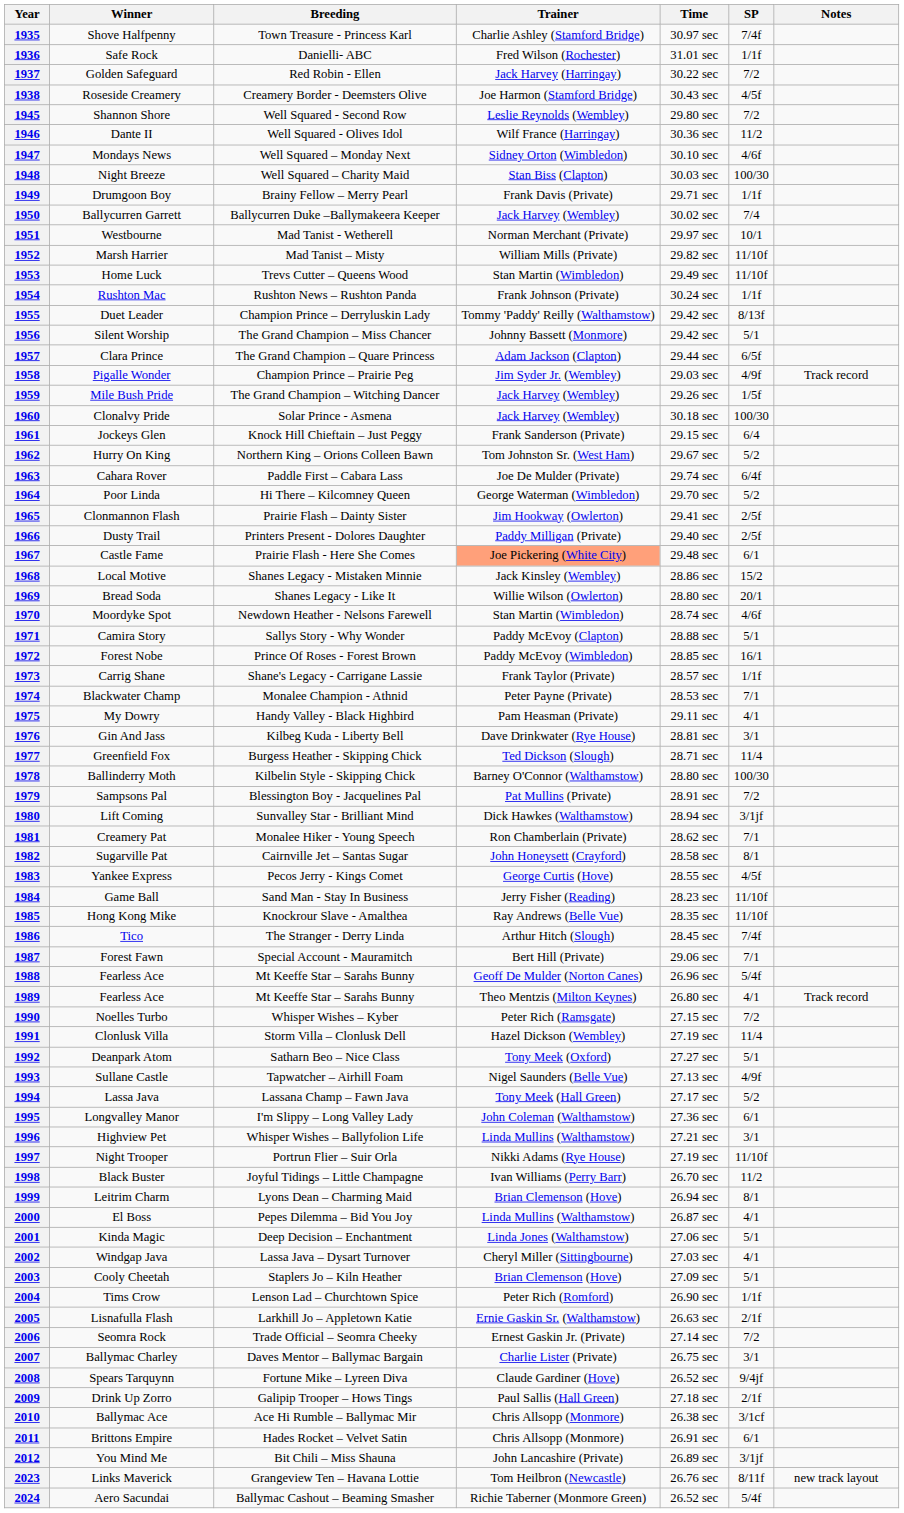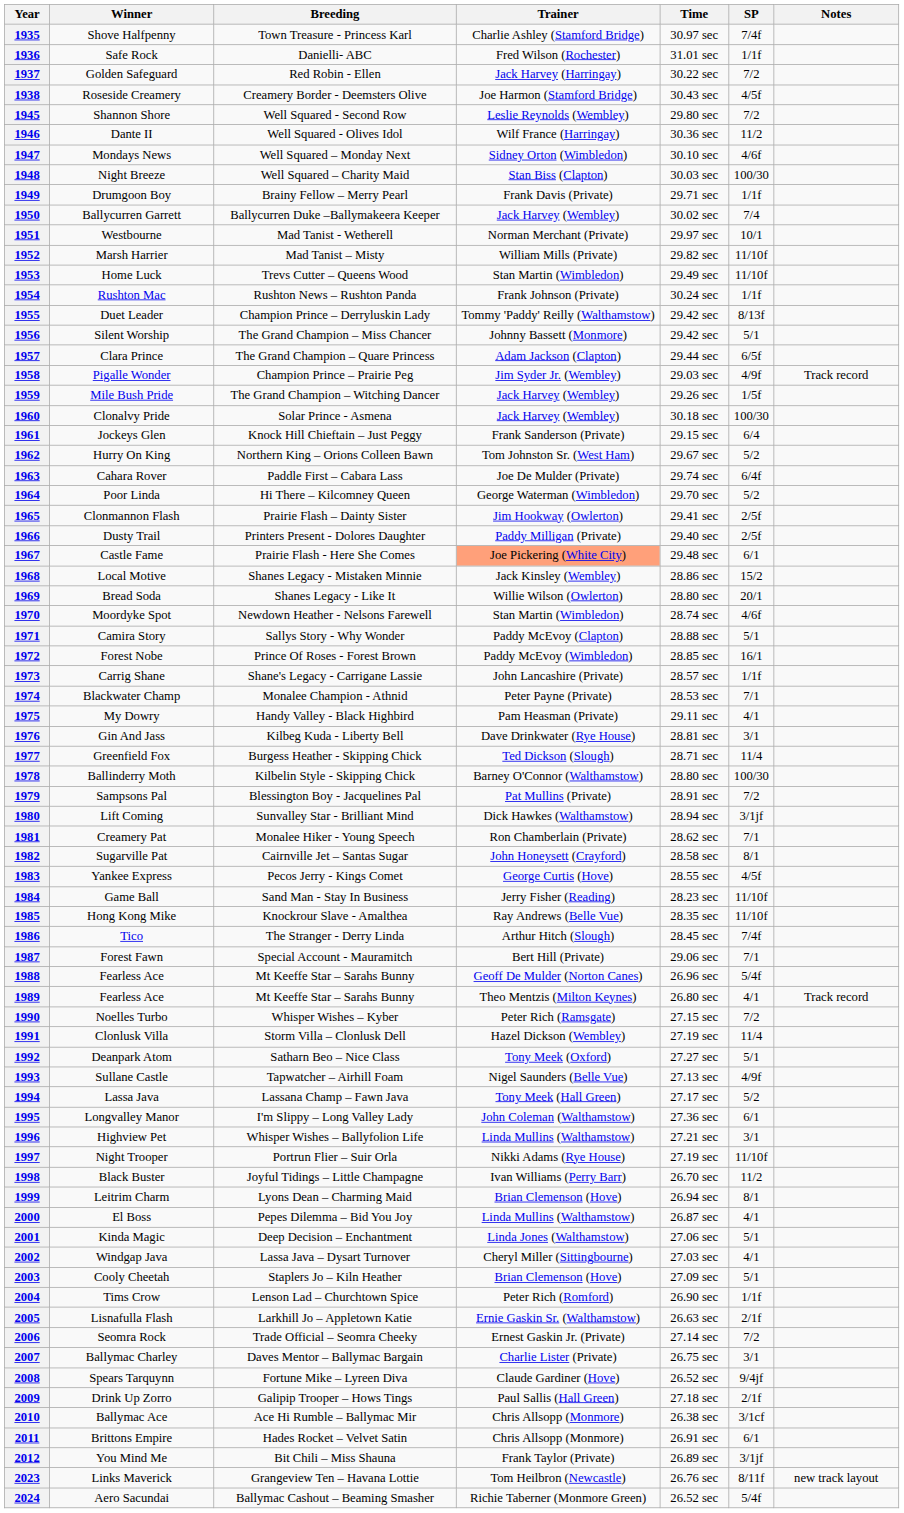 <table class="wikitable" style="text-align:center">
 <tr>
 <th width=50>Year</th>
 <th width=200>Winner</th>
 <th width=300>Breeding</th>
 <th width=250>Trainer</th>
 <th width=80>Time</th>
 <th width=50>SP</th>
 <th width=150>Notes</th>
 </tr>
 <tr>
 <th><a href='#'>1935</a></th>
 <td>Shove Halfpenny</td>
 <td>Town Treasure - Princess Karl</td>
 <td>Charlie Ashley (<a href='#'>Stamford Bridge</a>)</td>
 <td>30.97 sec</td>
 <td>7/4f</td>
 <td></td>
 </tr>
 <tr>
 <th><a href='#'>1936</a></th>
 <td>Safe Rock</td>
 <td>Danielli- ABC</td>
 <td>Fred Wilson (<a href='#'>Rochester</a>)</td>
 <td>31.01 sec</td>
 <td>1/1f</td>
 <td></td>
 </tr>
 <tr>
 <th><a href='#'>1937</a></th>
 <td>Golden Safeguard</td>
 <td>Red Robin - Ellen</td>
 <td><a href='#'>Jack Harvey</a> (<a href='#'>Harringay</a>)</td>
 <td>30.22 sec</td>
 <td>7/2</td>
 <td></td>
 </tr>
 <tr>
 <th><a href='#'>1938</a></th>
 <td>Roseside Creamery</td>
 <td>Creamery Border - Deemsters Olive</td>
 <td>Joe Harmon (<a href='#'>Stamford Bridge</a>)</td>
 <td>30.43 sec</td>
 <td>4/5f</td>
 <td></td>
 </tr>
 <tr>
 <th><a href='#'>1945</a></th>
 <td>Shannon Shore</td>
 <td>Well Squared - Second Row</td>
 <td><a href='#'>Leslie Reynolds</a> (<a href='#'>Wembley</a>)</td>
 <td>29.80 sec</td>
 <td>7/2</td>
 <td></td>
 </tr>
 <tr>
 <th><a href='#'>1946</a></th>
 <td>Dante II</td>
 <td>Well Squared - Olives Idol</td>
 <td>Wilf France (<a href='#'>Harringay</a>)</td>
 <td>30.36 sec</td>
 <td>11/2</td>
 <td></td>
 </tr>
 <tr>
 <th><a href='#'>1947</a></th>
 <td>Mondays News</td>
 <td>Well Squared – Monday Next</td>
 <td><a href='#'>Sidney Orton</a> (<a href='#'>Wimbledon</a>)</td>
 <td>30.10 sec</td>
 <td>4/6f</td>
 <td></td>
 </tr>
 <tr>
 <th><a href='#'>1948</a></th>
 <td>Night Breeze</td>
 <td>Well Squared – Charity Maid</td>
 <td><a href='#'>Stan Biss</a> (<a href='#'>Clapton</a>)</td>
 <td>30.03 sec</td>
 <td>100/30</td>
 <td></td>
 </tr>
 <tr>
 <th><a href='#'>1949</a></th>
 <td>Drumgoon Boy</td>
 <td>Brainy Fellow – Merry Pearl</td>
 <td>Frank Davis (Private)</td>
 <td>29.71 sec</td>
 <td>1/1f</td>
 <td></td>
 </tr>
 <tr>
 <th><a href='#'>1950</a></th>
 <td>Ballycurren Garrett</td>
 <td>Ballycurren Duke –Ballymakeera Keeper</td>
 <td><a href='#'>Jack Harvey</a> (<a href='#'>Wembley</a>)</td>
 <td>30.02 sec</td>
 <td>7/4</td>
 <td></td>
 </tr>
 <tr>
 <th><a href='#'>1951</a></th>
 <td>Westbourne</td>
 <td>Mad Tanist - Wetherell</td>
 <td>Norman Merchant (Private)</td>
 <td>29.97 sec</td>
 <td>10/1</td>
 <td></td>
 </tr>
 <tr>
 <th><a href='#'>1952</a></th>
 <td>Marsh Harrier</td>
 <td>Mad Tanist – Misty</td>
 <td>William Mills (Private)</td>
 <td>29.82 sec</td>
 <td>11/10f</td>
 <td></td>
 </tr>
 <tr>
 <th><a href='#'>1953</a></th>
 <td>Home Luck</td>
 <td>Trevs Cutter – Queens Wood</td>
 <td>Stan Martin (<a href='#'>Wimbledon</a>)</td>
 <td>29.49 sec</td>
 <td>11/10f</td>
 <td></td>
 </tr>
 <tr>
 <th><a href='#'>1954</a></th>
 <td><a href='#'>Rushton Mac</a></td>
 <td>Rushton News – Rushton Panda</td>
 <td>Frank Johnson (Private)</td>
 <td>30.24 sec</td>
 <td>1/1f</td>
 <td></td>
 </tr>
 <tr>
 <th><a href='#'>1955</a></th>
 <td>Duet Leader</td>
 <td>Champion Prince – Derryluskin Lady</td>
 <td>Tommy 'Paddy' Reilly (<a href='#'>Walthamstow</a>)</td>
 <td>29.42 sec</td>
 <td>8/13f</td>
 <td></td>
 </tr>
 <tr>
 <th><a href='#'>1956</a></th>
 <td>Silent Worship</td>
 <td>The Grand Champion – Miss Chancer</td>
 <td>Johnny Bassett (<a href='#'>Monmore</a>)</td>
 <td>29.42 sec</td>
 <td>5/1</td>
 <td></td>
 </tr>
 <tr>
 <th><a href='#'>1957</a></th>
 <td>Clara Prince</td>
 <td>The Grand Champion – Quare Princess</td>
 <td><a href='#'>Adam Jackson</a> (<a href='#'>Clapton</a>)</td>
 <td>29.44 sec</td>
 <td>6/5f</td>
 <td></td>
 </tr>
 <tr>
 <th><a href='#'>1958</a></th>
 <td><a href='#'>Pigalle Wonder</a></td>
 <td>Champion Prince – Prairie Peg</td>
 <td><a href='#'>Jim Syder Jr.</a> (<a href='#'>Wembley</a>)</td>
 <td>29.03 sec</td>
 <td>4/9f</td>
 <td>Track record</td>
 </tr>
 <tr>
 <th><a href='#'>1959</a></th>
 <td><a href='#'>Mile Bush Pride</a></td>
 <td>The Grand Champion – Witching Dancer</td>
 <td><a href='#'>Jack Harvey</a> (<a href='#'>Wembley</a>)</td>
 <td>29.26 sec</td>
 <td>1/5f</td>
 <td></td>
 </tr>
 <tr>
 <th><a href='#'>1960</a></th>
 <td>Clonalvy Pride</td>
 <td>Solar Prince - Asmena</td>
 <td><a href='#'>Jack Harvey</a> (<a href='#'>Wembley</a>)</td>
 <td>30.18 sec</td>
 <td>100/30</td>
 <td></td>
 </tr>
 <tr>
 <th><a href='#'>1961</a></th>
 <td>Jockeys Glen</td>
 <td>Knock Hill Chieftain – Just Peggy</td>
 <td>Frank Sanderson (Private)</td>
 <td>29.15 sec</td>
 <td>6/4</td>
 <td></td>
 </tr>
 <tr>
 <th><a href='#'>1962</a></th>
 <td>Hurry On King</td>
 <td>Northern King – Orions Colleen Bawn</td>
 <td>Tom Johnston Sr. (<a href='#'>West Ham</a>)</td>
 <td>29.67 sec</td>
 <td>5/2</td>
 <td></td>
 </tr>
 <tr>
 <th><a href='#'>1963</a></th>
 <td>Cahara Rover</td>
 <td>Paddle First – Cabara Lass</td>
 <td>Joe De Mulder (Private)</td>
 <td>29.74 sec</td>
 <td>6/4f</td>
 <td></td>
 </tr>
 <tr>
 <th><a href='#'>1964</a></th>
 <td>Poor Linda</td>
 <td>Hi There – Kilcomney Queen</td>
 <td>George Waterman (<a href='#'>Wimbledon</a>)</td>
 <td>29.70 sec</td>
 <td>5/2</td>
 <td></td>
 </tr>
 <tr>
 <th><a href='#'>1965</a></th>
 <td>Clonmannon Flash</td>
 <td>Prairie Flash – Dainty Sister</td>
 <td><a href='#'>Jim Hookway</a> (<a href='#'>Owlerton</a>)</td>
 <td>29.41 sec</td>
 <td>2/5f</td>
 <td></td>
 </tr>
 <tr>
 <th><a href='#'>1966</a></th>
 <td>Dusty Trail</td>
 <td>Printers Present - Dolores Daughter</td>
 <td><a href='#'>Paddy Milligan</a> (Private)</td>
 <td>29.40 sec</td>
 <td>2/5f</td>
 <td></td>
 </tr>
 <tr>
 <th><a href='#'>1967</a></th>
 <td>Castle Fame</td>
 <td>Prairie Flash - Here She Comes</td>
 <td style="background: lightsalmon;">Joe Pickering (<a href='#'>White City</a>)</td>
 <td>29.48 sec</td>
 <td>6/1</td>
 <td></td>
 </tr>
 <tr>
 <th><a href='#'>1968</a></th>
 <td>Local Motive</td>
 <td>Shanes Legacy - Mistaken Minnie</td>
 <td>Jack Kinsley (<a href='#'>Wembley</a>)</td>
 <td>28.86 sec</td>
 <td>15/2</td>
 <td></td>
 </tr>
 <tr>
 <th><a href='#'>1969</a></th>
 <td>Bread Soda</td>
 <td>Shanes Legacy - Like It</td>
 <td>Willie Wilson (<a href='#'>Owlerton</a>)</td>
 <td>28.80 sec</td>
 <td>20/1</td>
 <td></td>
 </tr>
 <tr>
 <th><a href='#'>1970</a></th>
 <td>Moordyke Spot</td>
 <td>Newdown Heather - Nelsons Farewell</td>
 <td>Stan Martin (<a href='#'>Wimbledon</a>)</td>
 <td>28.74 sec</td>
 <td>4/6f</td>
 <td></td>
 </tr>
 <tr>
 <th><a href='#'>1971</a></th>
 <td>Camira Story</td>
 <td>Sallys Story - Why Wonder</td>
 <td>Paddy McEvoy (<a href='#'>Clapton</a>)</td>
 <td>28.88 sec</td>
 <td>5/1</td>
 <td></td>
 </tr>
 <tr>
 <th><a href='#'>1972</a></th>
 <td>Forest Nobe </td>
 <td>Prince Of Roses - Forest Brown</td>
 <td>Paddy McEvoy (<a href='#'>Wimbledon</a>)</td>
 <td>28.85 sec</td>
 <td>16/1</td>
 <td></td>
 </tr>
 <tr>
 <th><a href='#'>1973</a></th>
 <td>Carrig Shane</td>
 <td>Shane's Legacy - Carrigane Lassie</td>
-<td>Frank Taylor (Private)</td>
+<td>John Lancashire (Private)</td>
 <td>28.57 sec</td>
 <td>1/1f</td>
 <td></td>
 </tr>
 <tr>
 <th><a href='#'>1974</a></th>
 <td>Blackwater Champ</td>
 <td>Monalee Champion - Athnid</td>
 <td>Peter Payne (Private)</td>
 <td>28.53 sec</td>
 <td>7/1</td>
 <td></td>
 </tr>
 <tr>
 <th><a href='#'>1975</a></th>
 <td>My Dowry</td>
 <td>Handy Valley - Black Highbird</td>
 <td>Pam Heasman (Private)</td>
 <td>29.11 sec</td>
 <td>4/1</td>
 <td></td>
 </tr>
 <tr>
 <th><a href='#'>1976</a></th>
 <td>Gin And Jass</td>
 <td>Kilbeg Kuda - Liberty Bell</td>
 <td>Dave Drinkwater (<a href='#'>Rye House</a>)</td>
 <td>28.81 sec</td>
 <td>3/1</td>
 <td></td>
 </tr>
 <tr>
 <th><a href='#'>1977</a></th>
 <td>Greenfield Fox</td>
 <td>Burgess Heather - Skipping Chick</td>
 <td><a href='#'>Ted Dickson</a> (<a href='#'>Slough</a>)</td>
 <td>28.71 sec</td>
 <td>11/4</td>
 <td></td>
 </tr>
 <tr>
 <th><a href='#'>1978</a></th>
 <td>Ballinderry Moth</td>
 <td>Kilbelin Style - Skipping Chick</td>
 <td>Barney O'Connor (<a href='#'>Walthamstow</a>)</td>
 <td>28.80 sec</td>
 <td>100/30</td>
 <td></td>
 </tr>
 <tr>
 <th><a href='#'>1979</a></th>
 <td>Sampsons Pal</td>
 <td>Blessington Boy - Jacquelines Pal</td>
 <td><a href='#'>Pat Mullins</a> (Private)</td>
 <td>28.91 sec</td>
 <td>7/2</td>
 <td></td>
 </tr>
 <tr>
 <th><a href='#'>1980</a></th>
 <td>Lift Coming</td>
 <td>Sunvalley Star - Brilliant Mind</td>
 <td>Dick Hawkes (<a href='#'>Walthamstow</a>)</td>
 <td>28.94 sec</td>
 <td>3/1jf</td>
 <td></td>
 </tr>
 <tr>
 <th><a href='#'>1981</a></th>
 <td>Creamery Pat</td>
 <td>Monalee Hiker - Young Speech</td>
 <td>Ron Chamberlain (Private)</td>
 <td>28.62 sec</td>
 <td>7/1</td>
 <td></td>
 </tr>
 <tr>
 <th><a href='#'>1982</a></th>
 <td>Sugarville Pat</td>
 <td>Cairnville Jet – Santas Sugar</td>
 <td><a href='#'>John Honeysett</a> (<a href='#'>Crayford</a>)</td>
 <td>28.58 sec</td>
 <td>8/1</td>
 <td></td>
 </tr>
 <tr>
 <th><a href='#'>1983</a></th>
 <td>Yankee Express</td>
 <td>Pecos Jerry - Kings Comet</td>
 <td><a href='#'>George Curtis</a> (<a href='#'>Hove</a>)</td>
 <td>28.55 sec</td>
 <td>4/5f</td>
 <td></td>
 </tr>
 <tr>
 <th><a href='#'>1984</a></th>
 <td>Game Ball</td>
 <td>Sand Man - Stay In Business</td>
 <td>Jerry Fisher (<a href='#'>Reading</a>)</td>
 <td>28.23 sec</td>
 <td>11/10f</td>
 <td></td>
 </tr>
 <tr>
 <th><a href='#'>1985</a></th>
 <td>Hong Kong Mike </td>
 <td>Knockrour Slave - Amalthea</td>
 <td>Ray Andrews (<a href='#'>Belle Vue</a>)</td>
 <td>28.35 sec</td>
 <td>11/10f</td>
 <td></td>
 </tr>
 <tr>
 <th><a href='#'>1986</a></th>
 <td><a href='#'>Tico</a></td>
 <td>The Stranger - Derry Linda</td>
 <td>Arthur Hitch (<a href='#'>Slough</a>)</td>
 <td>28.45 sec</td>
 <td>7/4f</td>
 <td></td>
 </tr>
 <tr>
 <th><a href='#'>1987</a></th>
 <td>Forest Fawn</td>
 <td>Special Account - Mauramitch</td>
 <td>Bert Hill (Private)</td>
 <td>29.06 sec</td>
 <td>7/1</td>
 <td></td>
 </tr>
 <tr>
 <th><a href='#'>1988</a></th>
 <td>Fearless Ace</td>
 <td>Mt Keeffe Star – Sarahs Bunny</td>
 <td><a href='#'>Geoff De Mulder</a> (<a href='#'>Norton Canes</a>)</td>
 <td>26.96 sec</td>
 <td>5/4f</td>
 <td></td>
 </tr>
 <tr>
 <th><a href='#'>1989</a></th>
 <td>Fearless Ace</td>
 <td>Mt Keeffe Star – Sarahs Bunny</td>
 <td>Theo Mentzis (<a href='#'>Milton Keynes</a>)</td>
 <td>26.80 sec</td>
 <td>4/1</td>
 <td>Track record</td>
 </tr>
 <tr>
 <th><a href='#'>1990</a></th>
 <td>Noelles Turbo</td>
 <td>Whisper Wishes – Kyber</td>
 <td>Peter Rich (<a href='#'>Ramsgate</a>)</td>
 <td>27.15 sec</td>
 <td>7/2</td>
 <td></td>
 </tr>
 <tr>
 <th><a href='#'>1991</a></th>
 <td>Clonlusk Villa</td>
 <td>Storm Villa – Clonlusk Dell</td>
 <td>Hazel Dickson (<a href='#'>Wembley</a>)</td>
 <td>27.19 sec</td>
 <td>11/4</td>
 <td></td>
 </tr>
 <tr>
 <th><a href='#'>1992</a></th>
 <td>Deanpark Atom</td>
 <td>Satharn Beo – Nice Class</td>
 <td><a href='#'>Tony Meek</a> (<a href='#'>Oxford</a>)</td>
 <td>27.27 sec</td>
 <td>5/1</td>
 <td></td>
 </tr>
 <tr>
 <th><a href='#'>1993</a></th>
 <td>Sullane Castle</td>
 <td>Tapwatcher – Airhill Foam</td>
 <td>Nigel Saunders (<a href='#'>Belle Vue</a>)</td>
 <td>27.13 sec</td>
 <td>4/9f</td>
 <td></td>
 </tr>
 <tr>
 <th><a href='#'>1994</a></th>
 <td>Lassa Java</td>
 <td>Lassana Champ – Fawn Java</td>
 <td><a href='#'>Tony Meek</a> (<a href='#'>Hall Green</a>)</td>
 <td>27.17 sec</td>
 <td>5/2</td>
 <td></td>
 </tr>
 <tr>
 <th><a href='#'>1995</a></th>
 <td>Longvalley Manor</td>
 <td>I'm Slippy – Long Valley Lady</td>
 <td><a href='#'>John Coleman</a> (<a href='#'>Walthamstow</a>)</td>
 <td>27.36 sec</td>
 <td>6/1</td>
 <td></td>
 </tr>
 <tr>
 <th><a href='#'>1996</a></th>
 <td>Highview Pet</td>
 <td>Whisper Wishes – Ballyfolion Life</td>
 <td><a href='#'>Linda Mullins</a> (<a href='#'>Walthamstow</a>)</td>
 <td>27.21 sec</td>
 <td>3/1</td>
 <td></td>
 </tr>
 <tr>
 <th><a href='#'>1997</a></th>
 <td>Night Trooper</td>
 <td>Portrun Flier – Suir Orla</td>
 <td>Nikki Adams (<a href='#'>Rye House</a>)</td>
 <td>27.19 sec</td>
 <td>11/10f</td>
 <td></td>
 </tr>
 <tr>
 <th><a href='#'>1998</a></th>
 <td>Black Buster</td>
 <td>Joyful Tidings – Little Champagne</td>
 <td>Ivan Williams (<a href='#'>Perry Barr</a>)</td>
 <td>26.70 sec</td>
 <td>11/2</td>
 <td></td>
 </tr>
 <tr>
 <th><a href='#'>1999</a></th>
 <td>Leitrim Charm</td>
 <td>Lyons Dean – Charming Maid</td>
 <td><a href='#'>Brian Clemenson</a> (<a href='#'>Hove</a>)</td>
 <td>26.94 sec</td>
 <td>8/1</td>
 <td></td>
 </tr>
 <tr>
 <th><a href='#'>2000</a></th>
 <td>El Boss</td>
 <td>Pepes Dilemma – Bid You Joy</td>
 <td><a href='#'>Linda Mullins</a> (<a href='#'>Walthamstow</a>)</td>
 <td>26.87 sec</td>
 <td>4/1</td>
 <td></td>
 </tr>
 <tr>
 <th><a href='#'>2001</a></th>
 <td>Kinda Magic</td>
 <td>Deep Decision – Enchantment</td>
 <td><a href='#'>Linda Jones</a> (<a href='#'>Walthamstow</a>)</td>
 <td>27.06 sec</td>
 <td>5/1</td>
 <td></td>
 </tr>
 <tr>
 <th><a href='#'>2002</a></th>
 <td>Windgap Java</td>
 <td>Lassa Java – Dysart Turnover</td>
 <td>Cheryl Miller (<a href='#'>Sittingbourne</a>)</td>
 <td>27.03 sec</td>
 <td>4/1</td>
 <td></td>
 </tr>
 <tr>
 <th><a href='#'>2003</a></th>
 <td>Cooly Cheetah</td>
 <td>Staplers Jo – Kiln Heather</td>
 <td><a href='#'>Brian Clemenson</a> (<a href='#'>Hove</a>)</td>
 <td>27.09 sec</td>
 <td>5/1</td>
 <td></td>
 </tr>
 <tr>
 <th><a href='#'>2004</a></th>
 <td>Tims Crow</td>
 <td>Lenson Lad – Churchtown Spice</td>
 <td>Peter Rich (<a href='#'>Romford</a>)</td>
 <td>26.90 sec</td>
 <td>1/1f</td>
 <td></td>
 </tr>
 <tr>
 <th><a href='#'>2005</a></th>
 <td>Lisnafulla Flash</td>
 <td>Larkhill Jo – Appletown Katie</td>
 <td><a href='#'>Ernie Gaskin Sr.</a> (<a href='#'>Walthamstow</a>)</td>
 <td>26.63 sec</td>
 <td>2/1f</td>
 <td></td>
 </tr>
 <tr>
 <th><a href='#'>2006</a></th>
 <td>Seomra Rock</td>
 <td>Trade Official – Seomra Cheeky</td>
 <td>Ernest Gaskin Jr. (Private)</td>
 <td>27.14 sec</td>
 <td>7/2</td>
 <td></td>
 </tr>
 <tr>
 <th><a href='#'>2007</a></th>
 <td>Ballymac Charley</td>
 <td>Daves Mentor – Ballymac Bargain</td>
 <td><a href='#'>Charlie Lister</a> (Private)</td>
 <td>26.75 sec</td>
 <td>3/1</td>
 <td></td>
 </tr>
 <tr>
 <th><a href='#'>2008</a></th>
 <td>Spears Tarquynn</td>
 <td>Fortune Mike – Lyreen Diva</td>
 <td>Claude Gardiner (<a href='#'>Hove</a>)</td>
 <td>26.52 sec</td>
 <td>9/4jf</td>
 <td></td>
 </tr>
 <tr>
 <th><a href='#'>2009</a></th>
 <td>Drink Up Zorro</td>
 <td>Galipip Trooper – Hows Tings</td>
 <td>Paul Sallis (<a href='#'>Hall Green</a>)</td>
 <td>27.18 sec</td>
 <td>2/1f</td>
 <td></td>
 </tr>
 <tr>
 <th><a href='#'>2010</a></th>
 <td>Ballymac Ace</td>
 <td>Ace Hi Rumble – Ballymac Mir</td>
 <td>Chris Allsopp (<a href='#'>Monmore</a>)</td>
 <td>26.38 sec</td>
 <td>3/1cf</td>
 <td></td>
 </tr>
 <tr>
 <th><a href='#'>2011</a></th>
 <td>Brittons Empire</td>
 <td>Hades Rocket – Velvet Satin</td>
 <td>Chris Allsopp (Monmore)</td>
 <td>26.91 sec</td>
 <td>6/1</td>
 <td></td>
 </tr>
 <tr>
 <th><a href='#'>2012</a></th>
 <td>You Mind Me</td>
 <td>Bit Chili – Miss Shauna</td>
-<td>John Lancashire (Private)</td>
+<td>Frank Taylor (Private)</td>
 <td>26.89 sec</td>
 <td>3/1jf</td>
 <td></td>
 </tr>
 <tr>
 <th><a href='#'>2023</a></th>
 <td>Links Maverick</td>
 <td>Grangeview Ten – Havana Lottie</td>
 <td>Tom Heilbron (<a href='#'>Newcastle</a>)</td>
 <td>26.76 sec</td>
 <td>8/11f</td>
 <td>new track layout</td>
 </tr>
 <tr>
 <th><a href='#'>2024</a></th>
 <td>Aero Sacundai</td>
 <td>Ballymac Cashout – Beaming Smasher</td>
 <td>Richie Taberner (Monmore Green)</td>
 <td>26.52 sec</td>
 <td>5/4f</td>
 <td></td>
 </tr>
 </table>
